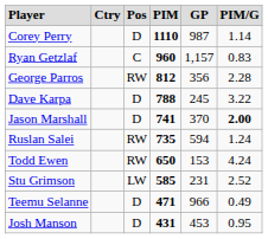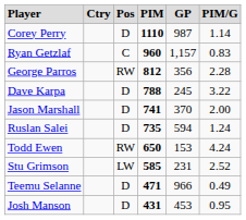 <table class="wikitable">
 <tr align="center" style="font-weight:bold; background-color:#dddddd;" |>
 <td align="left">Player</td>
 <td>Ctry</td>
 <td>Pos</td>
 <td>PIM</td>
 <td>GP</td>
 <td>PIM/G</td>
 </tr>
 <tr align="center">
 <td align="left"><a href='#'>Corey Perry</a></td>
 <td></td>
 <td>D</td>
 <td><strong>1110</strong></td>
 <td>987</td>
 <td>1.14</td>
 </tr>
 <tr align="center">
 <td align="left"><a href='#'>Ryan Getzlaf</a></td>
 <td></td>
 <td>C</td>
 <td><strong>960</strong></td>
 <td>1,157</td>
 <td>0.83</td>
 </tr>
 <tr align="center">
 <td align="left"><a href='#'>George Parros</a></td>
 <td></td>
 <td>RW</td>
 <td><strong>812</strong></td>
 <td>356</td>
 <td>2.28</td>
 </tr>
 <tr align="center">
 <td align="left"><a href='#'>Dave Karpa</a></td>
 <td></td>
 <td>D</td>
 <td><strong>788</strong></td>
 <td>245</td>
 <td>3.22</td>
 </tr>
 <tr align="center">
 <td align="left"><a href='#'>Jason Marshall</a></td>
 <td></td>
 <td>D</td>
 <td><strong>741</strong></td>
 <td>370</td>
-<td><strong>2.00</strong></td>
+<td>2.00</td>
 </tr>
 <tr align="center">
 <td align="left"><a href='#'>Ruslan Salei</a></td>
 <td></td>
-<td>RW</td>
+<td>D</td>
 <td><strong>735</strong></td>
 <td>594</td>
 <td>1.24</td>
 </tr>
 <tr align="center">
 <td align="left"><a href='#'>Todd Ewen</a></td>
 <td></td>
 <td>RW</td>
 <td><strong>650</strong></td>
 <td>153</td>
 <td>4.24</td>
 </tr>
 <tr align="center">
 <td align="left"><a href='#'>Stu Grimson</a></td>
 <td></td>
 <td>LW</td>
 <td><strong>585</strong></td>
 <td>231</td>
 <td>2.52</td>
 </tr>
 <tr align="center">
 <td align="left"><a href='#'>Teemu Selanne</a></td>
 <td></td>
 <td>D</td>
 <td><strong>471</strong></td>
 <td>966</td>
 <td>0.49</td>
 </tr>
 <tr align="center">
 <td align="left"><a href='#'>Josh Manson</a></td>
 <td></td>
 <td>D</td>
 <td><strong>431</strong></td>
 <td>453</td>
 <td>0.95</td>
 </tr>
 </table>
